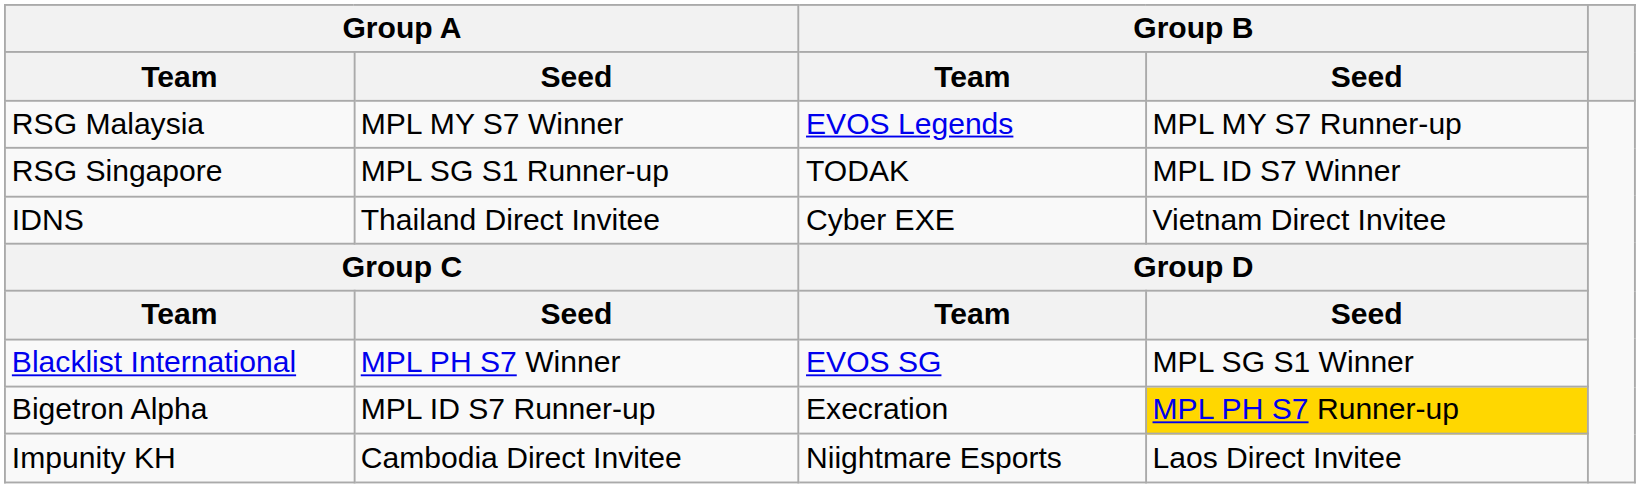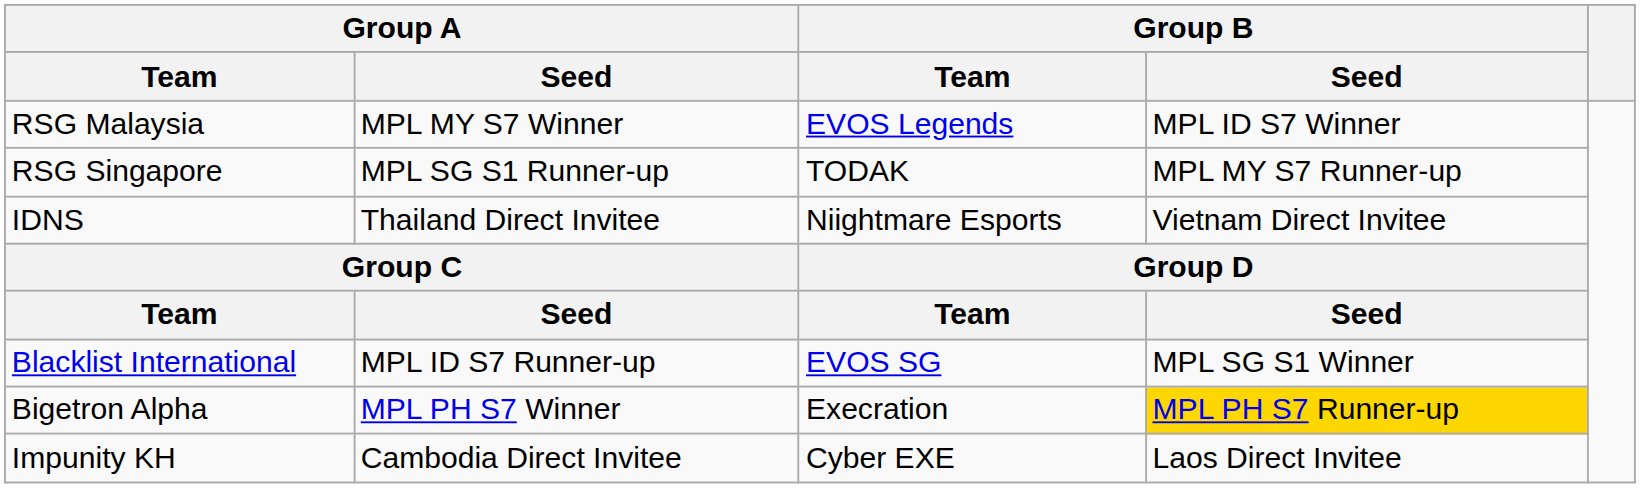 <table class="wikitable">
 <tr>
 <th colspan="2">Group A</th>
 <th colspan="2">Group B</th>
 <th rowspan="2" width=20></th>
 </tr>
 <tr>
 <th width=190>Team</th>
 <th width=250>Seed</th>
 <th width=190>Team</th>
 <th width=250>Seed</th>
 </tr>
 <tr>
 <td> RSG Malaysia</td>
 <td>MPL MY S7 Winner</td>
 <td> <a href='#'>EVOS Legends</a></td>
-<td>MPL MY S7 Runner-up</td>
+<td>MPL ID S7 Winner</td>
 <td rowspan="8" align=center></td>
 </tr>
 <tr>
 <td> RSG Singapore</td>
 <td>MPL SG S1 Runner-up</td>
 <td> TODAK</td>
-<td>MPL ID S7 Winner</td>
+<td>MPL MY S7 Runner-up</td>
 </tr>
 <tr>
 <td> IDNS</td>
 <td>Thailand Direct Invitee</td>
-<td> Cyber EXE</td>
+<td> Niightmare Esports</td>
 <td>Vietnam Direct Invitee</td>
 </tr>
 <tr>
 <th colspan="2">Group C</th>
 <th colspan="2">Group D</th>
 </tr>
 <tr>
 <th width=190>Team</th>
 <th width=250>Seed</th>
 <th width=190>Team</th>
 <th width=250>Seed</th>
 </tr>
 <tr>
 <td> <a href='#'>Blacklist International</a></td>
-<td><a href='#'>MPL PH S7</a> Winner</td>
+<td>MPL ID S7 Runner-up</td>
 <td> <a href='#'>EVOS SG</a></td>
 <td>MPL SG S1 Winner</td>
 </tr>
 <tr>
 <td> Bigetron Alpha</td>
-<td>MPL ID S7 Runner-up</td>
+<td><a href='#'>MPL PH S7</a> Winner</td>
 <td> Execration</td>
 <td style="background: gold;"><a href='#'>MPL PH S7</a> Runner-up</td>
 </tr>
 <tr>
 <td> Impunity KH</td>
 <td>Cambodia Direct Invitee</td>
-<td> Niightmare Esports</td>
+<td> Cyber EXE</td>
 <td>Laos Direct Invitee</td>
 </tr>
 </table>
